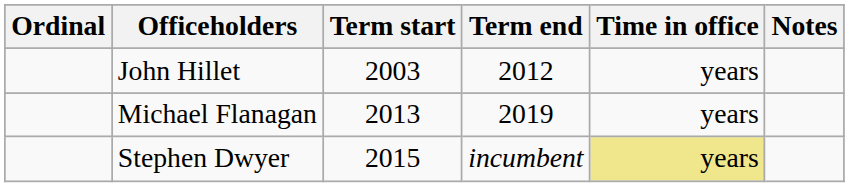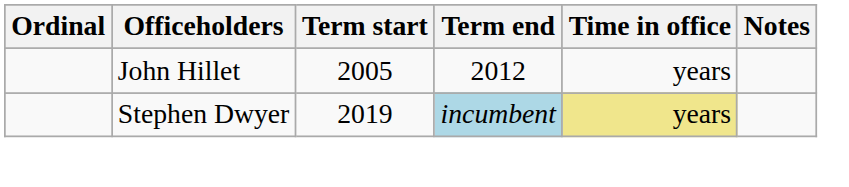 <table class="wikitable sortable">
 <tr>
 <th>Ordinal</th>
 <th>Officeholders</th>
 <th>Term start</th>
 <th>Term end</th>
 <th>Time in office</th>
 <th>Notes</th>
 </tr>
 <tr>
 <td align=center></td>
 <td>John Hillet</td>
-<td align=center>2003</td>
+<td align=center>2005</td>
 <td align=center>2012</td>
 <td align=right> years</td>
 <td></td>
 </tr>
 <tr>
 <td align=center></td>
-<td>Michael Flanagan</td>
-<td align=center>2013</td>
+<td>Stephen Dwyer</td>
 <td align=center>2019</td>
-<td align=right> years</td>
-<td></td>
-</tr>
-<tr>
-<td align=center></td>
-<td>Stephen Dwyer</td>
-<td align=center>2015</td>
-<td align=center><em>incumbent</em></td>
+<td align=center style="background: lightblue;"><em>incumbent</em></td>
 <td align=right style="background: khaki;"> years</td>
 <td></td>
 </tr>
 </table>
